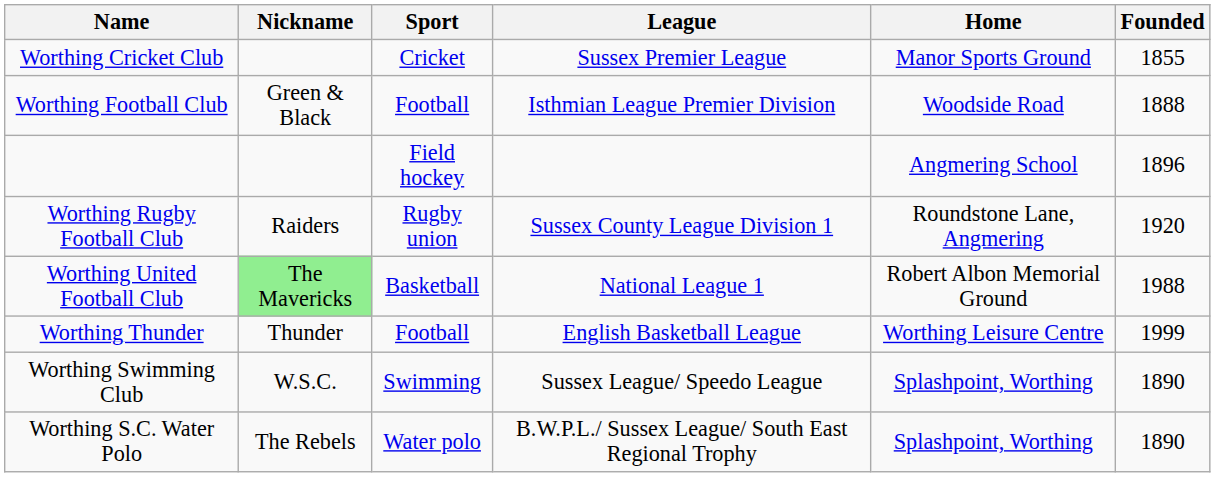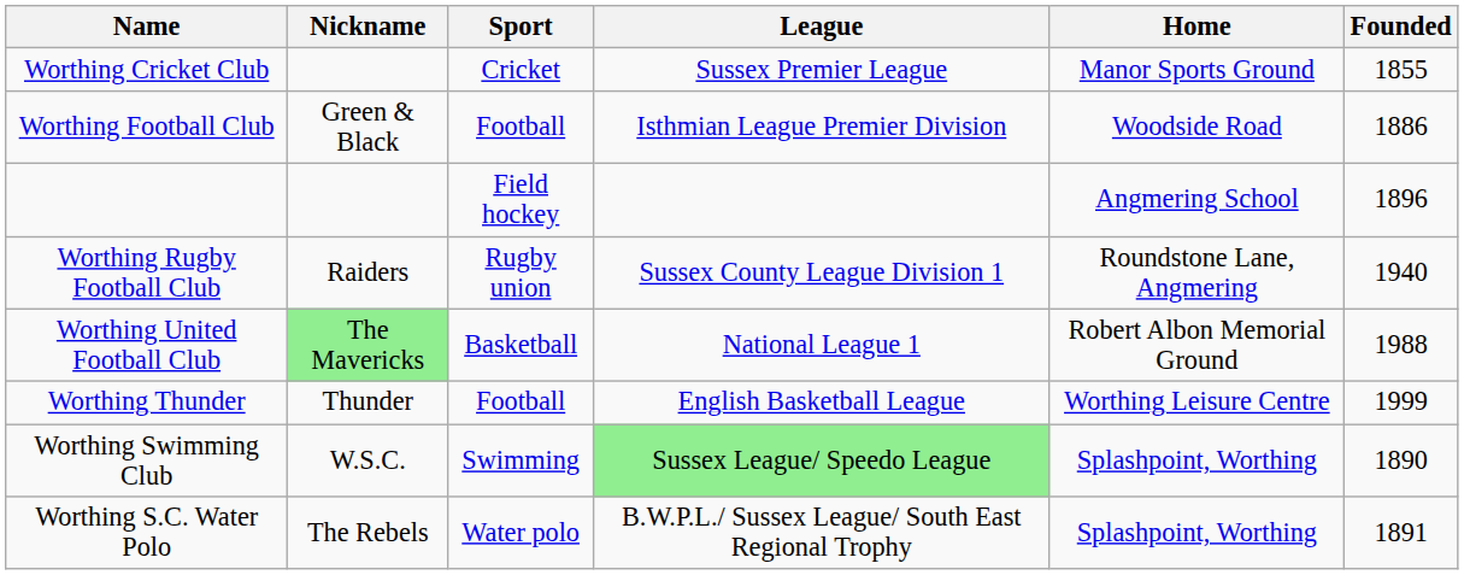 <table class="wikitable sortable" style="text-align:center">
 <tr>
 <th scope="col">Name</th>
 <th scope="col">Nickname</th>
 <th scope="col">Sport</th>
 <th scope="col">League</th>
 <th scope="col">Home</th>
 <th scope="col">Founded</th>
 </tr>
 <tr>
 <td><a href='#'>Worthing Cricket Club</a></td>
 <td></td>
 <td><a href='#'>Cricket</a></td>
 <td><a href='#'>Sussex Premier League</a></td>
 <td><a href='#'>Manor Sports Ground</a></td>
 <td>1855</td>
 </tr>
 <tr>
 <td><a href='#'>Worthing Football Club</a></td>
 <td>Green & Black</td>
 <td><a href='#'>Football</a></td>
 <td><a href='#'>Isthmian League Premier Division</a></td>
 <td><a href='#'>Woodside Road</a></td>
-<td>1888</td>
+<td>1886</td>
 </tr>
 <tr>
 <td></td>
 <td></td>
 <td><a href='#'>Field hockey</a></td>
 <td></td>
 <td><a href='#'>Angmering School</a></td>
 <td>1896</td>
 </tr>
 <tr>
 <td><a href='#'>Worthing Rugby Football Club</a></td>
 <td>Raiders</td>
 <td><a href='#'>Rugby union</a></td>
 <td><a href='#'>Sussex County League Division 1</a></td>
 <td>Roundstone Lane, <a href='#'>Angmering</a></td>
-<td>1920</td>
+<td>1940</td>
 </tr>
 <tr>
 <td><a href='#'>Worthing United Football Club</a></td>
 <td style="background: lightgreen;">The Mavericks</td>
 <td><a href='#'>Basketball</a></td>
 <td><a href='#'>National League 1</a></td>
 <td>Robert Albon Memorial Ground</td>
 <td>1988</td>
 </tr>
 <tr>
 <td><a href='#'>Worthing Thunder</a></td>
 <td>Thunder</td>
 <td><a href='#'>Football</a></td>
 <td><a href='#'>English Basketball League</a></td>
 <td><a href='#'>Worthing Leisure Centre</a></td>
 <td>1999</td>
 </tr>
 <tr>
 <td>Worthing Swimming Club</td>
 <td>W.S.C.</td>
 <td><a href='#'>Swimming</a></td>
-<td>Sussex League/ Speedo League</td>
+<td style="background: lightgreen;">Sussex League/ Speedo League</td>
 <td><a href='#'>Splashpoint, Worthing</a></td>
 <td>1890</td>
 </tr>
 <tr>
 <td>Worthing S.C. Water Polo</td>
 <td>The Rebels</td>
 <td><a href='#'>Water polo</a></td>
 <td>B.W.P.L./ Sussex League/ South East Regional Trophy</td>
 <td><a href='#'>Splashpoint, Worthing</a></td>
-<td>1890</td>
+<td>1891</td>
 </tr>
 </table>
